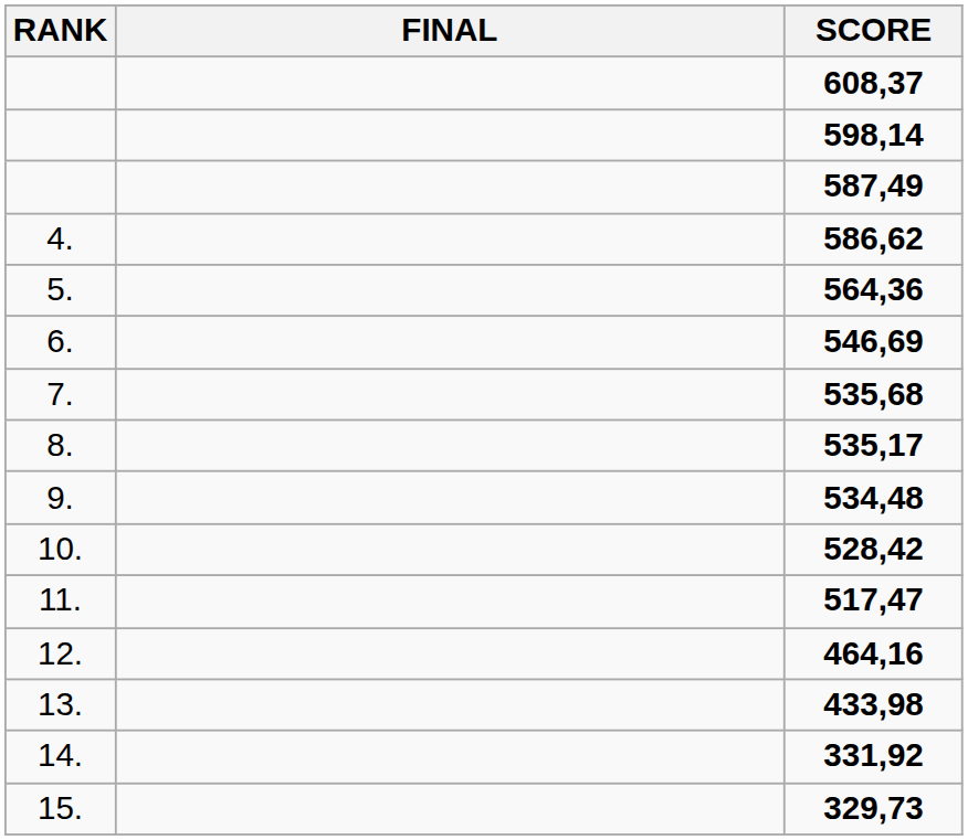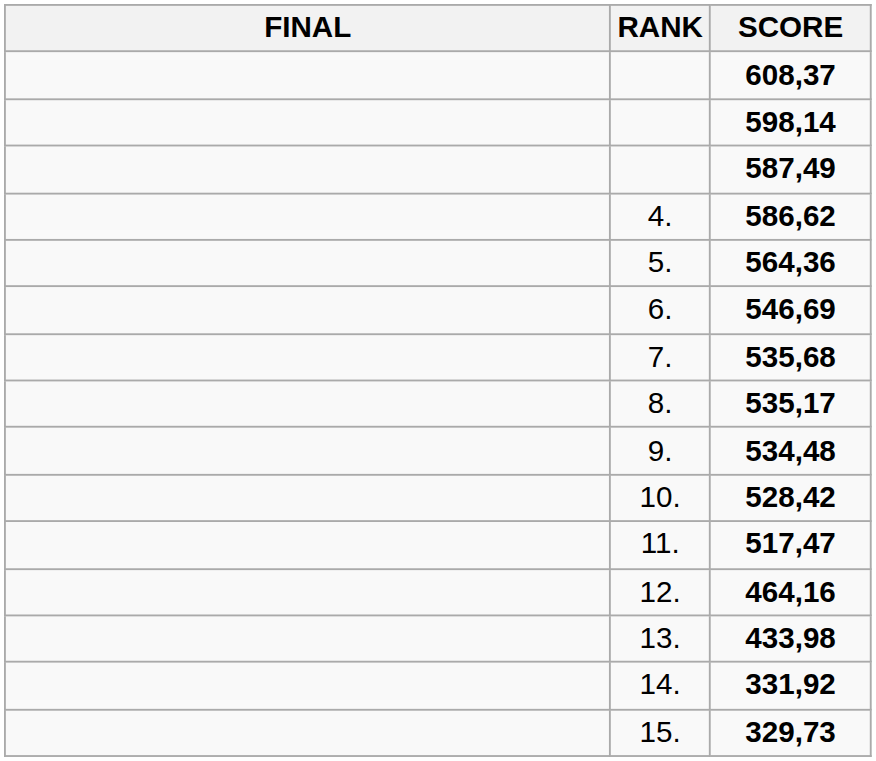 <table class="wikitable">
 <tr>
+<th style="width: 20em">FINAL</th>
 <th>RANK</th>
-<th style="width: 20em">FINAL</th>
 <th style="width: 5em">SCORE</th>
 </tr>
 <tr>
+<td></td>
 <td align="center"></td>
-<td></td>
 <td align="center"><strong>608,37</strong></td>
 </tr>
 <tr>
+<td></td>
 <td align="center"></td>
-<td></td>
 <td align="center"><strong>598,14</strong></td>
 </tr>
 <tr>
+<td></td>
 <td align="center"></td>
-<td></td>
 <td align="center"><strong>587,49</strong></td>
 </tr>
 <tr>
+<td></td>
 <td align="center">4.</td>
-<td></td>
 <td align="center"><strong>586,62</strong></td>
 </tr>
 <tr>
+<td></td>
 <td align="center">5.</td>
-<td></td>
 <td align="center"><strong>564,36</strong></td>
 </tr>
 <tr>
+<td></td>
 <td align="center">6.</td>
-<td></td>
 <td align="center"><strong>546,69</strong></td>
 </tr>
 <tr>
+<td></td>
 <td align="center">7.</td>
-<td></td>
 <td align="center"><strong>535,68</strong></td>
 </tr>
 <tr>
+<td></td>
 <td align="center">8.</td>
-<td></td>
 <td align="center"><strong>535,17</strong></td>
 </tr>
 <tr>
+<td></td>
 <td align="center">9.</td>
-<td></td>
 <td align="center"><strong>534,48</strong></td>
 </tr>
 <tr>
+<td></td>
 <td align="center">10.</td>
-<td></td>
 <td align="center"><strong>528,42</strong></td>
 </tr>
 <tr>
+<td></td>
 <td align="center">11.</td>
-<td></td>
 <td align="center"><strong>517,47</strong></td>
 </tr>
 <tr>
+<td></td>
 <td align="center">12.</td>
-<td></td>
 <td align="center"><strong>464,16</strong></td>
 </tr>
 <tr>
+<td></td>
 <td align="center">13.</td>
-<td></td>
 <td align="center"><strong>433,98</strong></td>
 </tr>
 <tr>
+<td></td>
 <td align="center">14.</td>
-<td></td>
 <td align="center"><strong>331,92</strong></td>
 </tr>
 <tr>
+<td></td>
 <td align="center">15.</td>
-<td></td>
 <td align="center"><strong>329,73</strong></td>
 </tr>
 </table>
